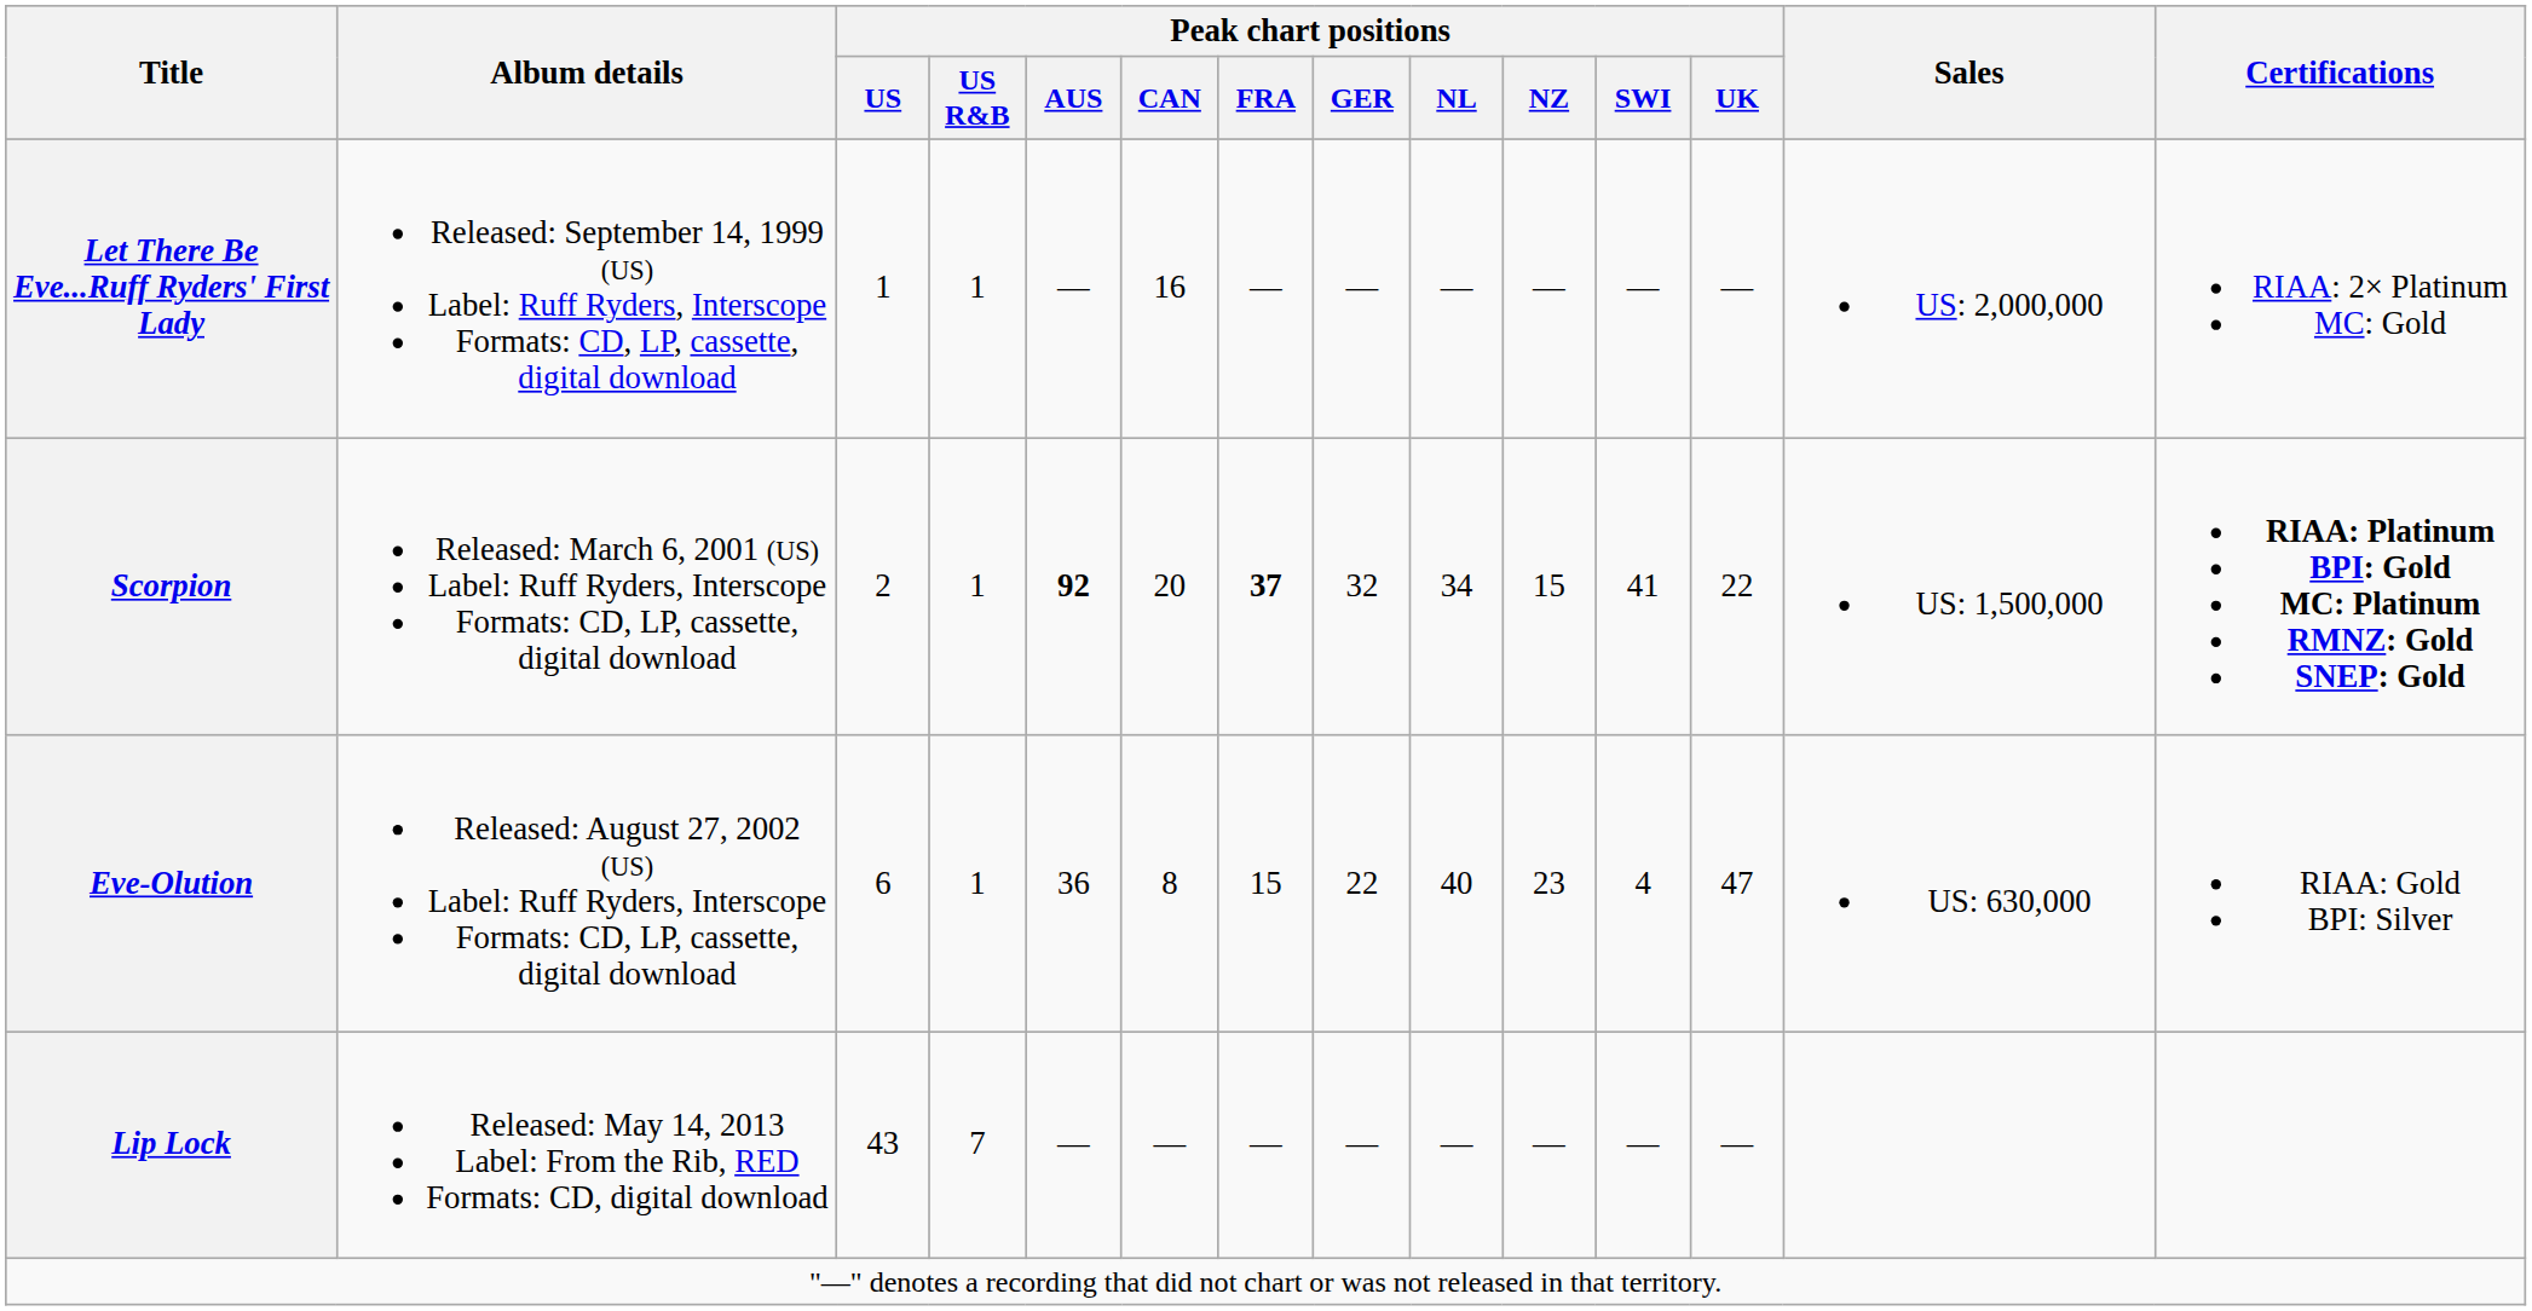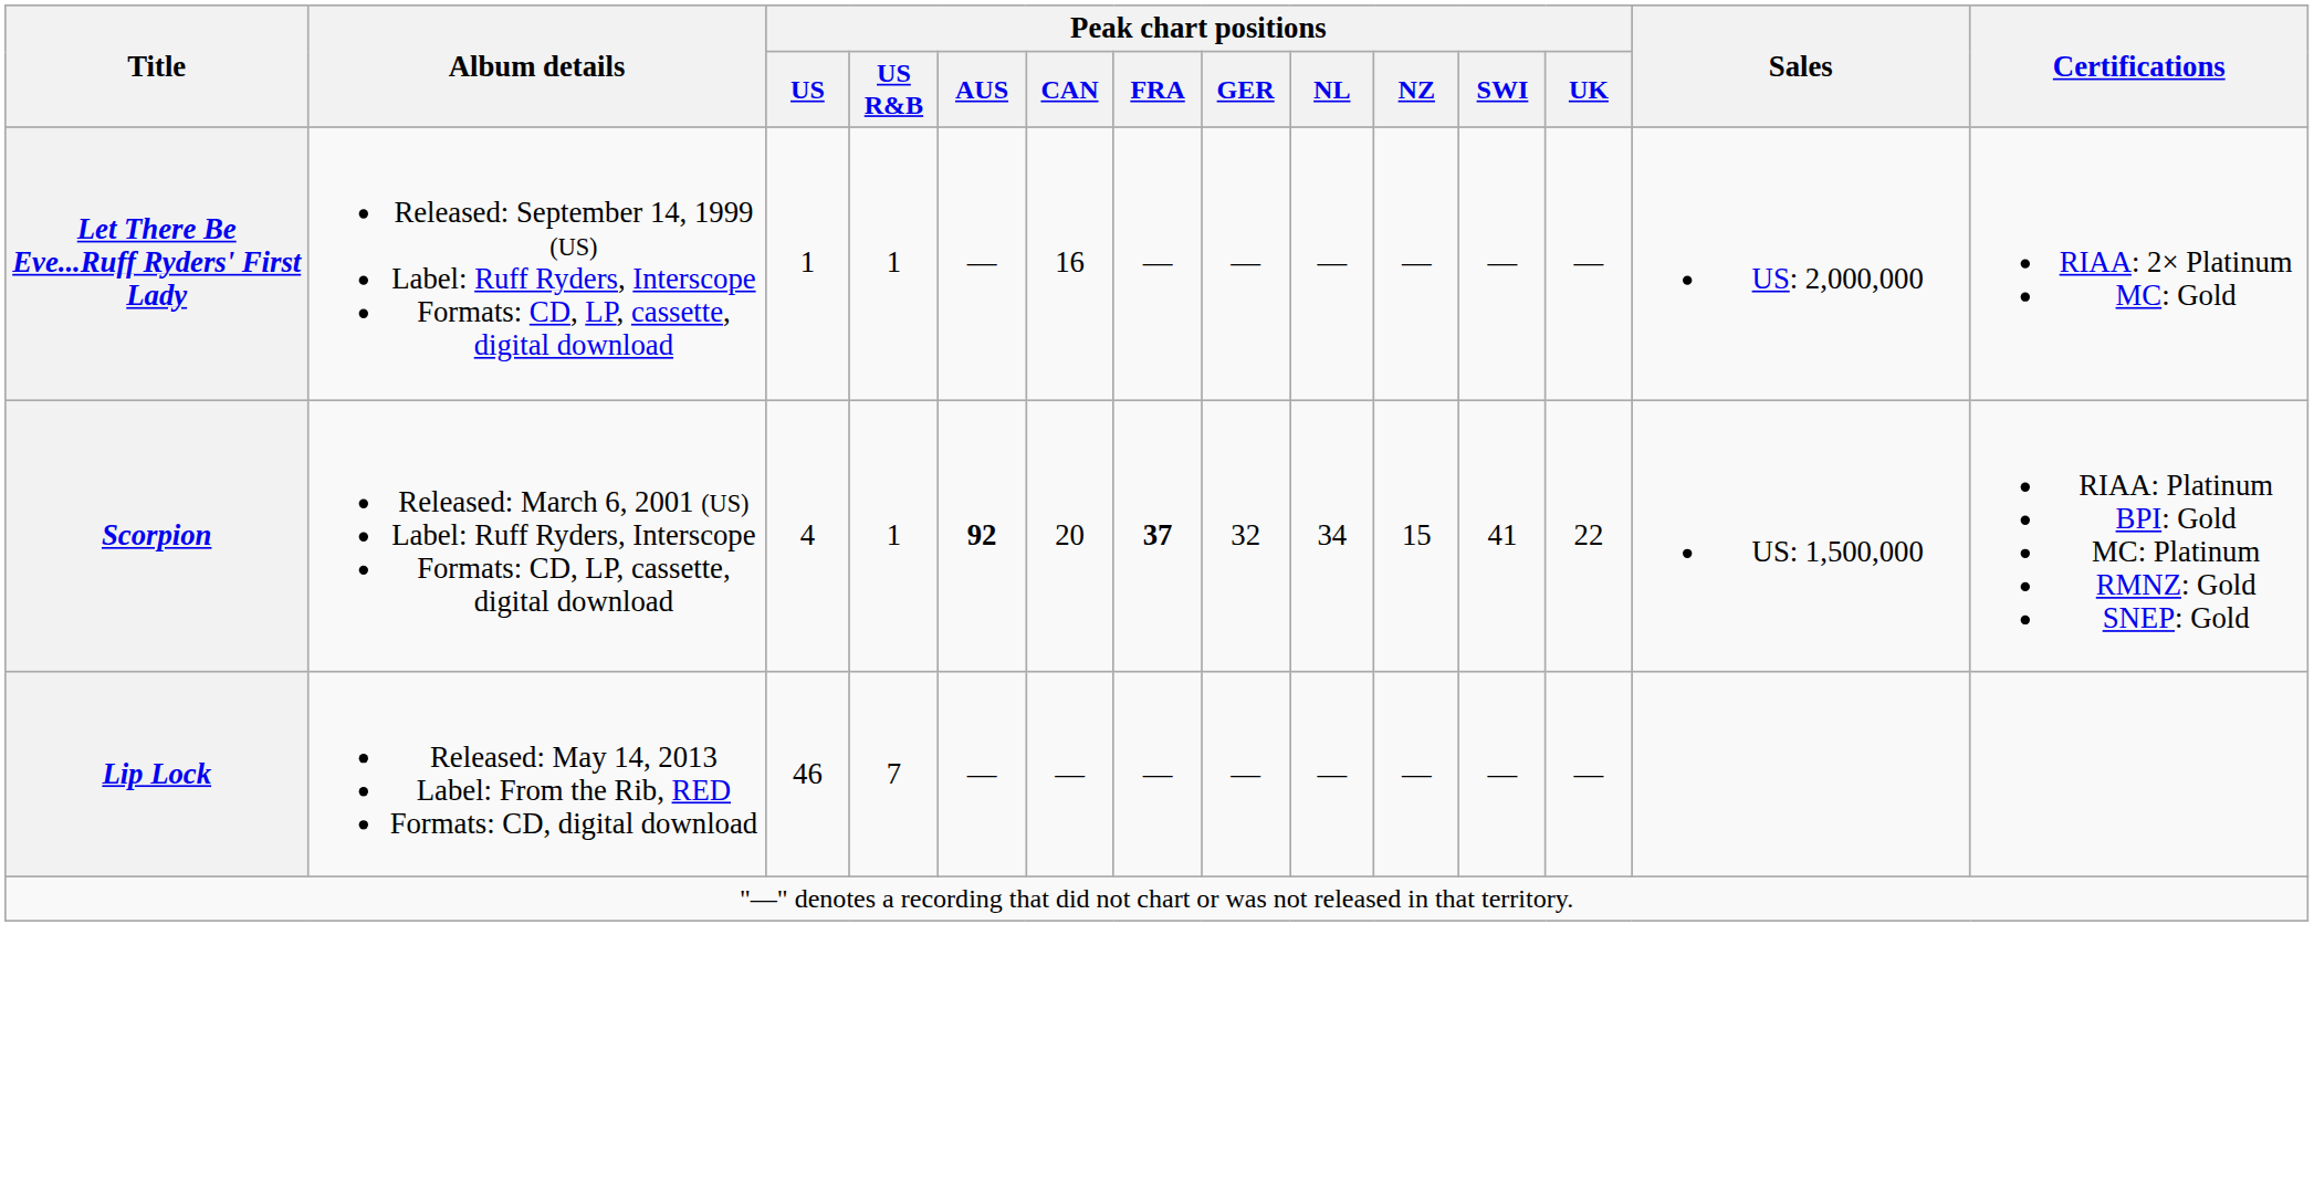 <table class="wikitable plainrowheaders" style="text-align:center;">
 <tr>
 <th scope="col" rowspan="2" style="width:11em;">Title</th>
 <th scope="col" rowspan="2" style="width:16em;">Album details</th>
 <th scope="col" colspan="10">Peak chart positions</th>
 <th scope="col" rowspan="2" style="width:12em;">Sales</th>
 <th scope="col" rowspan="2" style="width:12em;"><a href='#'>Certifications</a></th>
 </tr>
 <tr>
 <th scope="col" style="width:3em;font-size:90%;"><a href='#'>US</a><br></th>
 <th scope="col" style="width:3em;font-size:90%;"><a href='#'>US<br>R&B</a><br></th>
 <th scope="col" style="width:3em;font-size:90%;"><a href='#'>AUS</a><br></th>
 <th scope="col" style="width:3em;font-size:90%;"><a href='#'>CAN</a><br></th>
 <th scope="col" style="width:3em;font-size:90%;"><a href='#'>FRA</a><br></th>
 <th scope="col" style="width:3em;font-size:90%;"><a href='#'>GER</a><br></th>
 <th scope="col" style="width:3em;font-size:90%;"><a href='#'>NL</a><br></th>
 <th scope="col" style="width:3em;font-size:90%;"><a href='#'>NZ</a><br></th>
 <th scope="col" style="width:3em;font-size:90%;"><a href='#'>SWI</a><br></th>
 <th scope="col" style="width:3em;font-size:90%;"><a href='#'>UK</a><br></th>
 </tr>
 <tr>
 <th scope="row"><em><a href='#'>Let There Be Eve...Ruff Ryders' First Lady</a></em></th>
 <td><br><ul><li>Released: September 14, 1999 <small>(US)</small></li><li>Label: <a href='#'>Ruff Ryders</a>, <a href='#'>Interscope</a></li><li>Formats: <a href='#'>CD</a>, <a href='#'>LP</a>, <a href='#'>cassette</a>, <a href='#'>digital download</a></li></ul></td>
 <td>1</td>
 <td>1</td>
 <td>—</td>
 <td>16</td>
 <td>—</td>
 <td>—</td>
 <td>—</td>
 <td>—</td>
 <td>—</td>
 <td>—</td>
 <td><br><ul><li><a href='#'>US</a>: 2,000,000</li></ul></td>
 <td><br><ul><li><a href='#'>RIAA</a>: 2× Platinum</li><li><a href='#'>MC</a>: Gold</li></ul></td>
 </tr>
 <tr>
 <th scope="row"><em><a href='#'>Scorpion</a></em></th>
 <td><br><ul><li>Released: March 6, 2001 <small>(US)</small></li><li>Label: Ruff Ryders, Interscope</li><li>Formats: CD, LP, cassette, digital download</li></ul></td>
-<td>2</td>
+<td>4</td>
 <td>1</td>
 <td><strong>92</strong></td>
 <td>20</td>
 <td><strong>37</strong></td>
 <td>32</td>
 <td>34</td>
 <td>15</td>
 <td>41</td>
 <td>22</td>
 <td><br><ul><li>US: 1,500,000</li></ul></td>
-<td><strong><br><ul><li>RIAA: Platinum</li><li><a href='#'>BPI</a>: Gold</li><li>MC: Platinum</li><li><a href='#'>RMNZ</a>: Gold</li><li><a href='#'>SNEP</a>: Gold</li></ul></strong></td>
-</tr>
-<tr>
-<th scope="row"><em><a href='#'>Eve-Olution</a></em></th>
-<td><br><ul><li>Released: August 27, 2002 <small>(US)</small></li><li>Label: Ruff Ryders, Interscope</li><li>Formats: CD, LP, cassette, digital download</li></ul></td>
-<td>6</td>
-<td>1</td>
-<td>36</td>
-<td>8</td>
-<td>15</td>
-<td>22</td>
-<td>40</td>
-<td>23</td>
-<td>4</td>
-<td>47</td>
-<td><br><ul><li>US: 630,000 </li></ul></td>
-<td><br><ul><li>RIAA: Gold</li><li>BPI: Silver</li></ul></td>
+<td><br><ul><li>RIAA: Platinum</li><li><a href='#'>BPI</a>: Gold</li><li>MC: Platinum</li><li><a href='#'>RMNZ</a>: Gold</li><li><a href='#'>SNEP</a>: Gold</li></ul></td>
 </tr>
 <tr>
 <th scope="row"><em><a href='#'>Lip Lock</a></em></th>
 <td><br><ul><li>Released: May 14, 2013</li><li>Label: From the Rib, <a href='#'>RED</a></li><li>Formats: CD, digital download</li></ul></td>
-<td>43</td>
+<td>46</td>
 <td>7</td>
 <td>—</td>
 <td>—</td>
 <td>—</td>
 <td>—</td>
 <td>—</td>
 <td>—</td>
 <td>—</td>
 <td>—</td>
 <td></td>
 <td></td>
 </tr>
 <tr>
 <td colspan="14" style="font-size:90%">"—" denotes a recording that did not chart or was not released in that territory.</td>
 </tr>
 </table>
